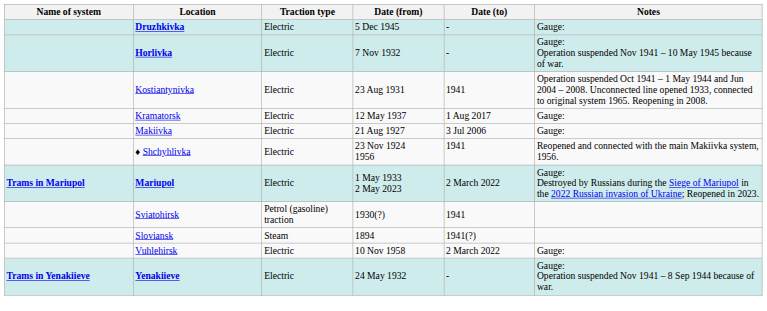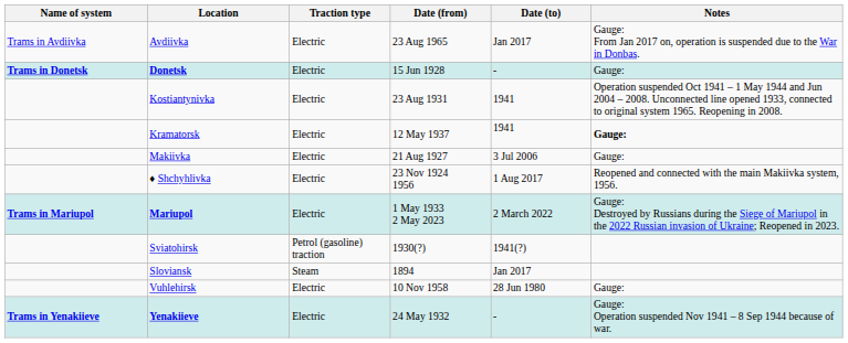 <table class="wikitable" style="width:100%;">
 <tr>
 <th style="width:17%;">Name of system</th>
 <th style="width:17%;">Location</th>
 <th style="width:12%;">Traction type</th>
 <th style="width:12%;">Date (from)</th>
 <th style="width:12%;">Date (to)</th>
 <th style="width:30%;">Notes</th>
 </tr>
+<tr>
+<td><a href='#'>Trams in Avdiivka</a></td>
+<td><a href='#'>Avdiivka</a></td>
+<td>Electric</td>
+<td>23 Aug 1965</td>
+<td>Jan 2017</td>
+<td>Gauge: <br>From Jan 2017 on, operation is suspended due to the <a href='#'>War in Donbas</a>.</td>
+</tr>
 <tr style="background:#CFECEC">
-<td><strong></strong></td>
-<td><strong><a href='#'>Druzhkivka</a></strong></td>
+<td><strong><a href='#'>Trams in Donetsk</a></strong></td>
+<td><strong><a href='#'>Donetsk</a></strong></td>
 <td>Electric</td>
-<td>5 Dec 1945</td>
+<td>15 Jun 1928</td>
 <td>-</td>
 <td>Gauge: </td>
-</tr>
-<tr style="background:#CFECEC">
-<td><strong></strong></td>
-<td><strong><a href='#'>Horlivka</a></strong></td>
-<td>Electric</td>
-<td>7 Nov 1932</td>
-<td>-</td>
-<td>Gauge: <br>Operation suspended Nov 1941 – 10 May 1945 because of war.</td>
 </tr>
 <tr>
 <td></td>
 <td><a href='#'>Kostiantynivka</a></td>
 <td>Electric</td>
 <td>23 Aug 1931</td>
 <td>1941</td>
 <td>Operation suspended Oct 1941 – 1 May 1944 and Jun 2004 – 2008. Unconnected line opened 1933, connected to original system 1965. Reopening in 2008.</td>
 </tr>
 <tr>
 <td></td>
 <td><a href='#'>Kramatorsk</a></td>
 <td>Electric</td>
 <td>12 May 1937</td>
-<td>1 Aug 2017</td>
-<td>Gauge: </td>
+<td>1941<br> </td>
+<td><strong>Gauge: </strong></td>
 </tr>
 <tr>
 <td></td>
 <td><a href='#'>Makiivka</a></td>
 <td>Electric</td>
 <td>21 Aug 1927</td>
 <td>3 Jul 2006</td>
 <td>Gauge: </td>
 </tr>
 <tr>
 <td> </td>
 <td>♦ <a href='#'>Shchyhlivka</a></td>
 <td>Electric</td>
 <td>23 Nov 1924<br>1956</td>
-<td>1941<br> </td>
+<td>1 Aug 2017</td>
 <td>Reopened and connected with the main Makiivka system, 1956.</td>
 </tr>
 <tr style="background:#CFECEC">
 <td><strong><a href='#'>Trams in Mariupol</a></strong></td>
 <td><strong><a href='#'>Mariupol</a></strong></td>
 <td>Electric</td>
 <td>1 May 1933<br>2 May 2023</td>
 <td>2 March 2022</td>
 <td>Gauge: <br>Destroyed by Russians during the <a href='#'>Siege of Mariupol</a> in the <a href='#'>2022 Russian invasion of Ukraine</a>; Reopened in 2023.</td>
 </tr>
 <tr>
 <td></td>
 <td><a href='#'>Sviatohirsk</a></td>
 <td>Petrol (gasoline) traction</td>
 <td>1930(?)</td>
-<td>1941</td>
+<td>1941(?)</td>
 <td> </td>
 </tr>
 <tr>
 <td> </td>
 <td><a href='#'>Sloviansk</a></td>
 <td>Steam</td>
 <td>1894</td>
-<td>1941(?)</td>
+<td>Jan 2017</td>
 </tr>
 <tr>
 <td></td>
 <td><a href='#'>Vuhlehirsk</a></td>
 <td>Electric</td>
 <td>10 Nov 1958</td>
-<td>2 March 2022</td>
+<td>28 Jun 1980</td>
 <td>Gauge: </td>
 </tr>
 <tr style="background:#CFECEC">
 <td><strong><a href='#'>Trams in Yenakiieve</a></strong></td>
 <td><strong><a href='#'>Yenakiieve</a></strong></td>
 <td>Electric</td>
 <td>24 May 1932</td>
 <td>-</td>
 <td>Gauge: <br>Operation suspended Nov 1941 – 8 Sep 1944 because of war.</td>
 </tr>
 </table>
